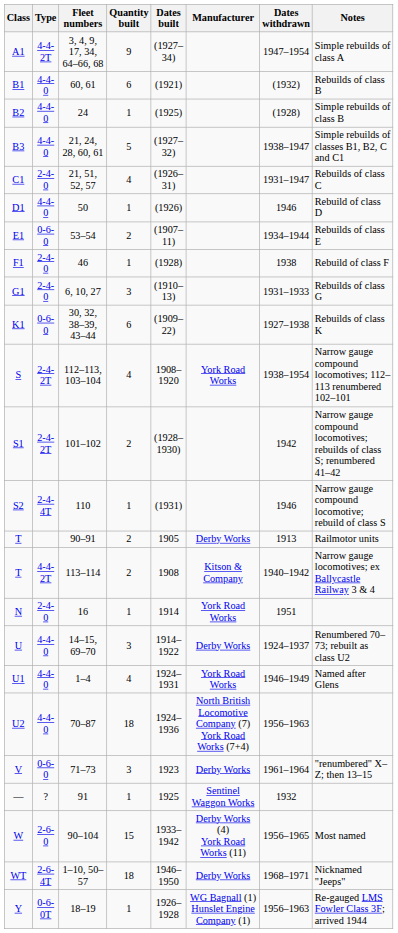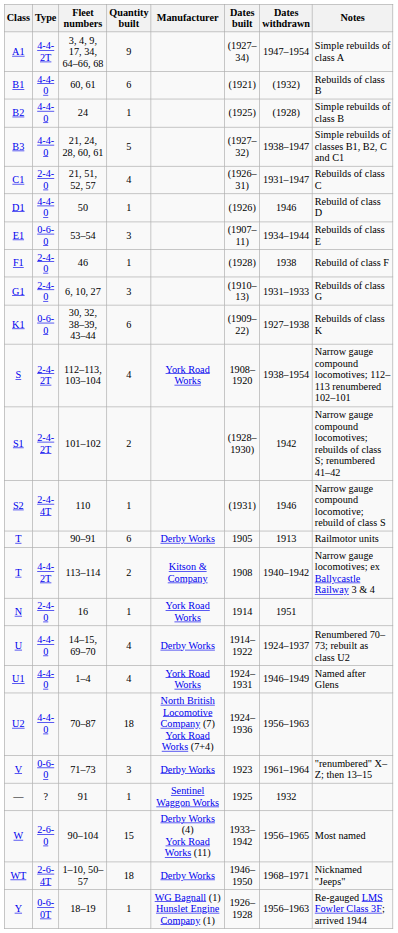 <table class=wikitable style=text-align:center>
 <tr>
 <th>Class</th>
 <th>Type</th>
 <th>Fleet<br>numbers</th>
 <th>Quantity<br>built</th>
+<th>Manufacturer</th>
 <th>Dates<br>built</th>
-<th>Manufacturer</th>
 <th>Dates<br>withdrawn</th>
 <th>Notes</th>
 </tr>
 <tr>
 <td><a href='#'>A1</a></td>
 <td><a href='#'>4-4-2T</a></td>
 <td>3, 4, 9, 17, 34, 64–66, 68</td>
 <td>9</td>
+<td></td>
 <td>(1927–34)</td>
-<td></td>
 <td>1947–1954</td>
 <td align=left>Simple rebuilds of class A</td>
 </tr>
 <tr>
 <td><a href='#'>B1</a></td>
 <td><a href='#'>4-4-0</a></td>
 <td>60, 61</td>
 <td>6</td>
+<td></td>
 <td>(1921)</td>
-<td></td>
 <td>(1932)</td>
 <td align=left>Rebuilds of class B</td>
 </tr>
 <tr>
 <td><a href='#'>B2</a></td>
 <td><a href='#'>4-4-0</a></td>
 <td>24</td>
 <td>1</td>
+<td></td>
 <td>(1925)</td>
-<td></td>
 <td>(1928)</td>
 <td align=left>Simple rebuilds of class B</td>
 </tr>
 <tr>
 <td><a href='#'>B3</a></td>
 <td><a href='#'>4-4-0</a></td>
 <td>21, 24, 28, 60, 61</td>
 <td>5</td>
+<td></td>
 <td>(1927–32)</td>
-<td></td>
 <td>1938–1947</td>
 <td align=left>Simple rebuilds of classes B1, B2, C and C1</td>
 </tr>
 <tr>
 <td><a href='#'>C1</a></td>
 <td><a href='#'>2-4-0</a></td>
 <td>21, 51, 52, 57</td>
 <td>4</td>
+<td></td>
 <td>(1926–31)</td>
-<td></td>
 <td>1931–1947</td>
 <td align=left>Rebuilds of class C</td>
 </tr>
 <tr>
 <td><a href='#'>D1</a></td>
 <td><a href='#'>4-4-0</a></td>
 <td>50</td>
 <td>1</td>
+<td></td>
 <td>(1926)</td>
-<td></td>
 <td>1946</td>
 <td align=left>Rebuild of class D</td>
 </tr>
 <tr>
 <td><a href='#'>E1</a></td>
 <td><a href='#'>0-6-0</a></td>
 <td>53–54</td>
-<td>2</td>
+<td>3</td>
+<td></td>
 <td>(1907–11)</td>
-<td></td>
 <td>1934–1944</td>
 <td align=left>Rebuilds of class E</td>
 </tr>
 <tr>
 <td><a href='#'>F1</a></td>
 <td><a href='#'>2-4-0</a></td>
 <td>46</td>
 <td>1</td>
+<td></td>
 <td>(1928)</td>
-<td></td>
 <td>1938</td>
 <td align=left>Rebuild of class F</td>
 </tr>
 <tr>
 <td><a href='#'>G1</a></td>
 <td><a href='#'>2-4-0</a></td>
 <td>6, 10, 27</td>
 <td>3</td>
+<td></td>
 <td>(1910–13)</td>
-<td></td>
 <td>1931–1933</td>
 <td align=left>Rebuilds of class G</td>
 </tr>
 <tr>
 <td><a href='#'>K1</a></td>
 <td><a href='#'>0-6-0</a></td>
 <td>30, 32, 38–39, 43–44</td>
 <td>6</td>
+<td></td>
 <td>(1909–22)</td>
-<td></td>
 <td>1927–1938</td>
 <td align=left>Rebuilds of class K</td>
 </tr>
 <tr>
 <td><a href='#'>S</a></td>
 <td><a href='#'>2-4-2T</a></td>
 <td>112–113, 103–104</td>
 <td>4</td>
+<td><a href='#'>York Road Works</a></td>
 <td>1908–1920</td>
-<td><a href='#'>York Road Works</a></td>
 <td>1938–1954</td>
 <td align=left>Narrow gauge compound locomotives; 112–113 renumbered 102–101</td>
 </tr>
 <tr>
 <td><a href='#'>S1</a></td>
 <td><a href='#'>2-4-2T</a></td>
 <td>101–102</td>
 <td>2</td>
+<td></td>
 <td>(1928–1930)</td>
-<td></td>
 <td>1942</td>
 <td align=left>Narrow gauge compound locomotives; rebuilds of class S; renumbered 41–42</td>
 </tr>
 <tr>
 <td><a href='#'>S2</a></td>
 <td><a href='#'>2-4-4T</a></td>
 <td>110</td>
 <td>1</td>
+<td></td>
 <td>(1931)</td>
-<td></td>
 <td>1946</td>
 <td align=left>Narrow gauge compound locomotive; rebuild of class S</td>
 </tr>
 <tr>
 <td><a href='#'>T</a></td>
 <td></td>
 <td>90–91</td>
-<td>2</td>
+<td>6</td>
+<td><a href='#'>Derby Works</a></td>
 <td>1905</td>
-<td><a href='#'>Derby Works</a></td>
 <td>1913</td>
 <td align=left>Railmotor units</td>
 </tr>
 <tr>
 <td><a href='#'>T</a></td>
 <td><a href='#'>4-4-2T</a></td>
 <td>113–114</td>
 <td>2</td>
+<td><a href='#'>Kitson & Company</a></td>
 <td>1908</td>
-<td><a href='#'>Kitson & Company</a></td>
 <td>1940–1942</td>
 <td align=left>Narrow gauge locomotives; ex <a href='#'>Ballycastle Railway</a> 3 & 4</td>
 </tr>
 <tr>
 <td><a href='#'>N</a></td>
 <td><a href='#'>2-4-0</a></td>
 <td>16</td>
 <td>1</td>
+<td><a href='#'>York Road Works</a></td>
 <td>1914</td>
-<td><a href='#'>York Road Works</a></td>
 <td>1951</td>
 <td align=left></td>
 </tr>
 <tr>
 <td><a href='#'>U</a></td>
 <td><a href='#'>4-4-0</a></td>
 <td>14–15, 69–70</td>
-<td>3</td>
+<td>4</td>
+<td><a href='#'>Derby Works</a></td>
 <td>1914–1922</td>
-<td><a href='#'>Derby Works</a></td>
 <td>1924–1937</td>
 <td align=left>Renumbered 70–73; rebuilt as class U2</td>
 </tr>
 <tr>
 <td><a href='#'>U1</a></td>
 <td><a href='#'>4-4-0</a></td>
 <td>1–4</td>
 <td>4</td>
+<td><a href='#'>York Road Works</a></td>
 <td>1924–1931</td>
-<td><a href='#'>York Road Works</a></td>
 <td>1946–1949</td>
 <td align=left>Named after Glens</td>
 </tr>
 <tr>
 <td><a href='#'>U2</a></td>
 <td><a href='#'>4-4-0</a></td>
 <td>70–87</td>
 <td>18</td>
+<td><a href='#'>North British Locomotive Company</a> (7)<br><a href='#'>York Road Works</a> (7+4)</td>
 <td>1924–1936</td>
-<td><a href='#'>North British Locomotive Company</a> (7)<br><a href='#'>York Road Works</a> (7+4)</td>
 <td>1956–1963</td>
 <td align=left></td>
 </tr>
 <tr>
 <td><a href='#'>V</a></td>
 <td><a href='#'>0-6-0</a></td>
 <td>71–73</td>
 <td>3</td>
+<td><a href='#'>Derby Works</a></td>
 <td>1923</td>
-<td><a href='#'>Derby Works</a></td>
 <td>1961–1964</td>
 <td align=left>"renumbered" X–Z; then 13–15</td>
 </tr>
 <tr>
 <td>—</td>
 <td>?</td>
 <td>91</td>
 <td>1</td>
+<td><a href='#'>Sentinel Waggon Works</a></td>
 <td>1925</td>
-<td><a href='#'>Sentinel Waggon Works</a></td>
 <td>1932</td>
 <td align=left></td>
 </tr>
 <tr>
 <td><a href='#'>W</a></td>
 <td><a href='#'>2-6-0</a></td>
 <td>90–104</td>
 <td>15</td>
+<td><a href='#'>Derby Works</a> (4)<br><a href='#'>York Road Works</a> (11)</td>
 <td>1933–1942</td>
-<td><a href='#'>Derby Works</a> (4)<br><a href='#'>York Road Works</a> (11)</td>
 <td>1956–1965</td>
 <td align=left>Most named</td>
 </tr>
 <tr>
 <td><a href='#'>WT</a></td>
 <td><a href='#'>2-6-4T</a></td>
 <td>1–10, 50–57</td>
 <td>18</td>
+<td><a href='#'>Derby Works</a></td>
 <td>1946–1950</td>
-<td><a href='#'>Derby Works</a></td>
 <td>1968–1971</td>
 <td align=left>Nicknamed "Jeeps"</td>
 </tr>
 <tr>
 <td><a href='#'>Y</a></td>
 <td><a href='#'>0-6-0T</a></td>
 <td>18–19</td>
 <td>1</td>
+<td><a href='#'>WG Bagnall</a> (1)<br><a href='#'>Hunslet Engine Company</a> (1)</td>
 <td>1926–1928</td>
-<td><a href='#'>WG Bagnall</a> (1)<br><a href='#'>Hunslet Engine Company</a> (1)</td>
 <td>1956–1963</td>
 <td align=left>Re-gauged <a href='#'>LMS Fowler Class 3F</a>; arrived 1944</td>
 </tr>
 </table>
